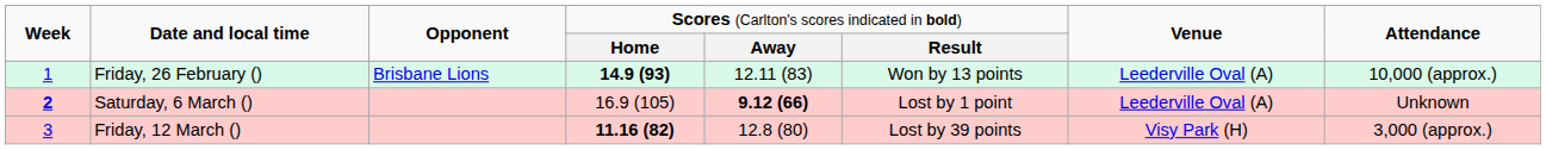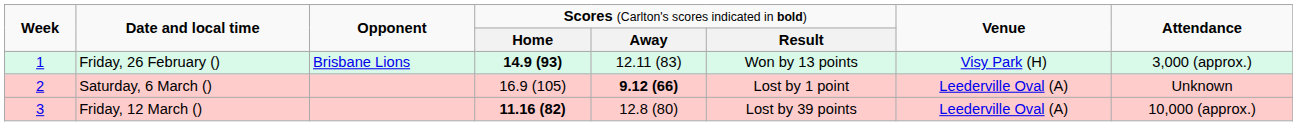 <table class="wikitable" style="font-size:90%; text-align:center; width: 100%; margin-left: auto; margin-right: auto;">
 <tr>
 <td rowspan=2><strong>Week</strong></td>
 <td rowspan=2><strong>Date and local time</strong></td>
 <td rowspan=2><strong>Opponent</strong></td>
 <td colspan=3><strong>Scores</strong> <small>(Carlton's scores indicated in <strong>bold</strong>)</small></td>
 <td rowspan=2><strong>Venue</strong></td>
 <td rowspan=2><strong>Attendance</strong></td>
 </tr>
 <tr>
 <th>Home</th>
 <th>Away</th>
 <th>Result</th>
 </tr>
 <tr style="background:#d9f9e9;">
 <td><a href='#'>1</a></td>
 <td align=left>Friday, 26 February ()</td>
 <td align=left><a href='#'>Brisbane Lions</a></td>
 <td><strong>14.9 (93)</strong></td>
 <td>12.11 (83)</td>
 <td>Won by 13 points </td>
-<td><a href='#'>Leederville Oval</a> (A)</td>
-<td>10,000 (approx.)</td>
+<td><a href='#'>Visy Park</a> (H)</td>
+<td>3,000 (approx.)</td>
 </tr>
 <tr style="background:#fcc;">
-<td><strong><a href='#'>2</a></strong></td>
+<td><a href='#'>2</a></td>
 <td align=left>Saturday, 6 March ()</td>
 <td align=left></td>
 <td>16.9 (105)</td>
 <td><strong>9.12 (66)</strong></td>
 <td>Lost by 1 point </td>
 <td><a href='#'>Leederville Oval</a> (A)</td>
 <td>Unknown</td>
 </tr>
 <tr style="background:#fcc;">
 <td><a href='#'>3</a></td>
 <td align=left>Friday, 12 March ()</td>
 <td align=left></td>
 <td><strong>11.16 (82)</strong></td>
 <td>12.8 (80)</td>
 <td>Lost by 39 points</td>
-<td><a href='#'>Visy Park</a> (H)</td>
-<td>3,000 (approx.)</td>
+<td><a href='#'>Leederville Oval</a> (A)</td>
+<td>10,000 (approx.)</td>
 </tr>
 </table>
